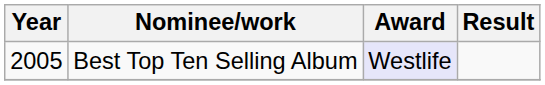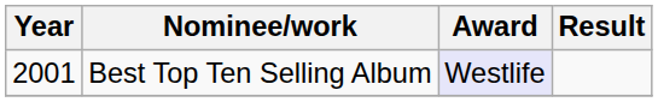 <table class="wikitable">
 <tr>
 <th>Year</th>
 <th>Nominee/work</th>
 <th>Award</th>
 <th>Result</th>
 </tr>
 <tr>
-<td>2005</td>
+<td>2001</td>
 <td>Best Top Ten Selling Album</td>
 <td style="background: lavender;">Westlife</td>
 <td></td>
 </tr>
 <tr>
 </tr>
 </table>
